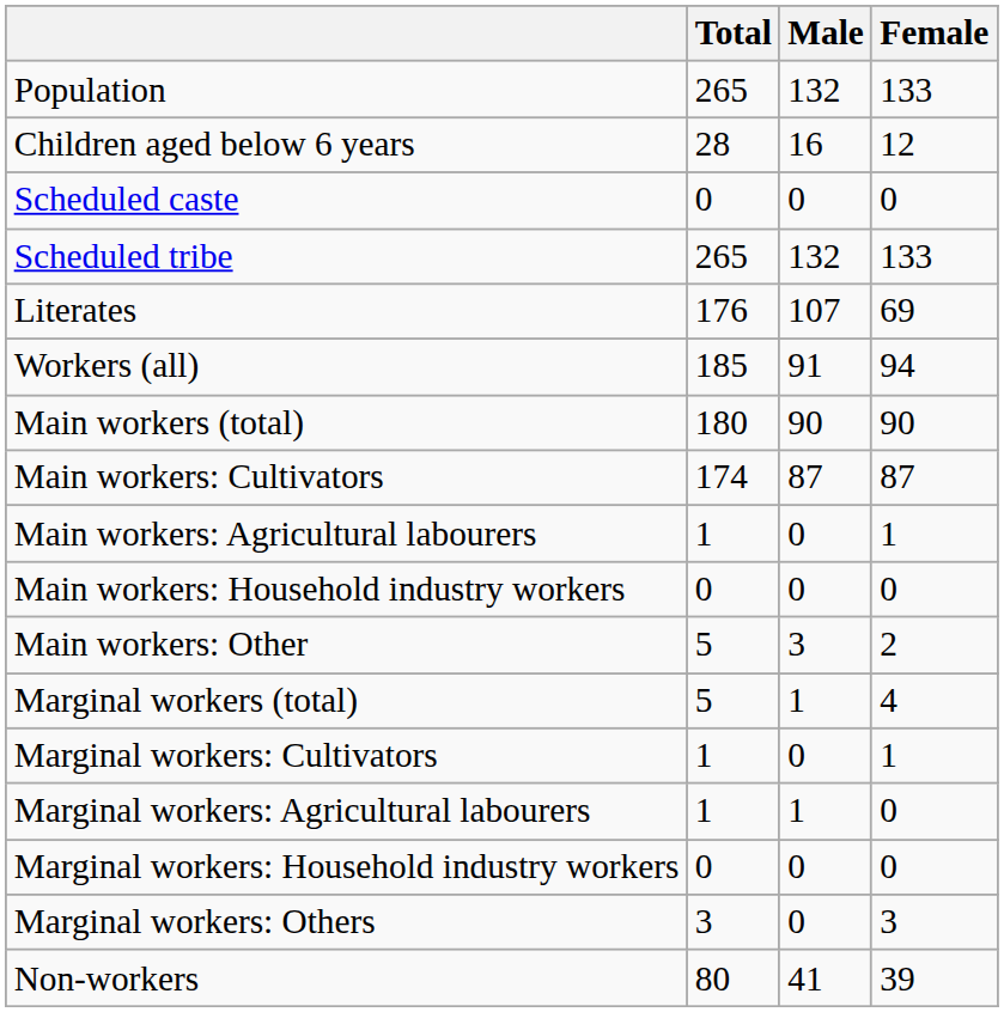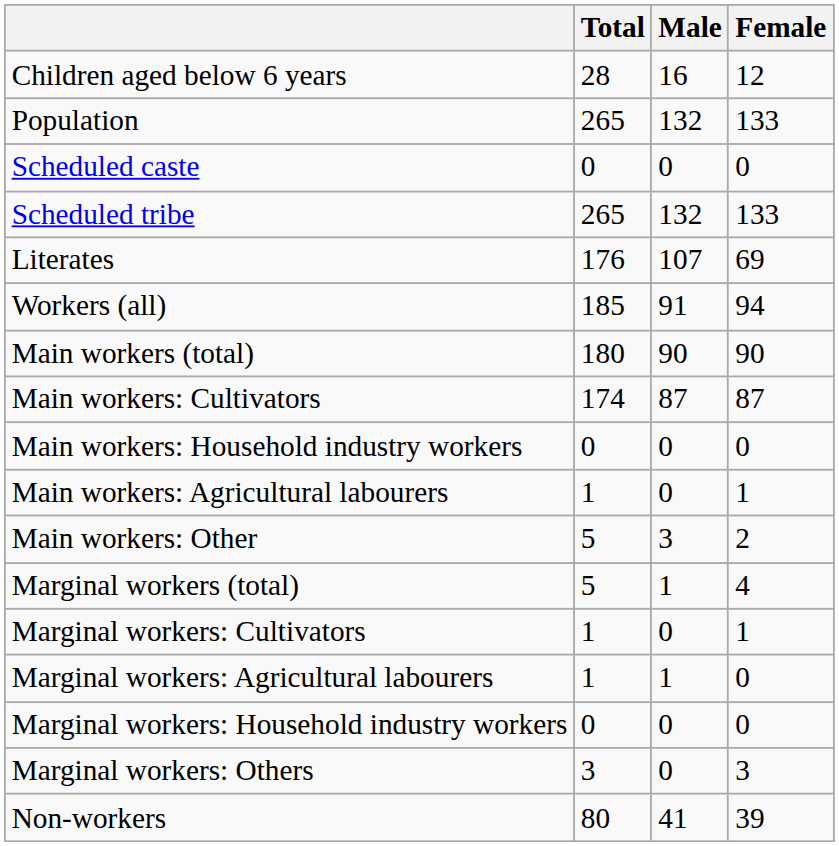 <table class="wikitable sortable">
 <tr>
 <th></th>
 <th>Total</th>
 <th>Male</th>
 <th>Female</th>
 </tr>
 <tr>
+<td>Children aged below 6 years</td>
+<td>28</td>
+<td>16</td>
+<td>12</td>
+</tr>
+<tr>
 <td>Population</td>
 <td>265</td>
 <td>132</td>
 <td>133</td>
-</tr>
-<tr>
-<td>Children aged below 6 years</td>
-<td>28</td>
-<td>16</td>
-<td>12</td>
 </tr>
 <tr>
 <td><a href='#'>Scheduled caste</a></td>
 <td>0</td>
 <td>0</td>
 <td>0</td>
 </tr>
 <tr>
 <td><a href='#'>Scheduled tribe</a></td>
 <td>265</td>
 <td>132</td>
 <td>133</td>
 </tr>
 <tr>
 <td>Literates</td>
 <td>176</td>
 <td>107</td>
 <td>69</td>
 </tr>
 <tr>
 <td>Workers (all)</td>
 <td>185</td>
 <td>91</td>
 <td>94</td>
 </tr>
 <tr>
 <td>Main workers (total)</td>
 <td>180</td>
 <td>90</td>
 <td>90</td>
 </tr>
 <tr>
 <td>Main workers: Cultivators</td>
 <td>174</td>
 <td>87</td>
 <td>87</td>
 </tr>
 <tr>
+<td>Main workers: Household industry workers</td>
+<td>0</td>
+<td>0</td>
+<td>0</td>
+</tr>
+<tr>
 <td>Main workers: Agricultural labourers</td>
 <td>1</td>
 <td>0</td>
 <td>1</td>
-</tr>
-<tr>
-<td>Main workers: Household industry workers</td>
-<td>0</td>
-<td>0</td>
-<td>0</td>
 </tr>
 <tr>
 <td>Main workers: Other</td>
 <td>5</td>
 <td>3</td>
 <td>2</td>
 </tr>
 <tr>
 <td>Marginal workers (total)</td>
 <td>5</td>
 <td>1</td>
 <td>4</td>
 </tr>
 <tr>
 <td>Marginal workers: Cultivators</td>
 <td>1</td>
 <td>0</td>
 <td>1</td>
 </tr>
 <tr>
 <td>Marginal workers: Agricultural labourers</td>
 <td>1</td>
 <td>1</td>
 <td>0</td>
 </tr>
 <tr>
 <td>Marginal workers: Household industry workers</td>
 <td>0</td>
 <td>0</td>
 <td>0</td>
 </tr>
 <tr>
 <td>Marginal workers: Others</td>
 <td>3</td>
 <td>0</td>
 <td>3</td>
 </tr>
 <tr>
 <td>Non-workers</td>
 <td>80</td>
 <td>41</td>
 <td>39</td>
 </tr>
 </table>
